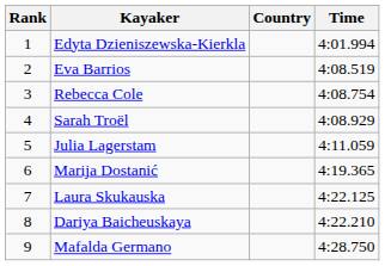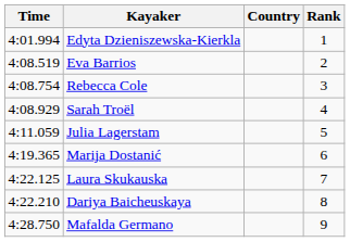 <table class="wikitable" style="text-align:center">
 <tr>
-<th>Rank</th>
+<th>Time</th>
 <th>Kayaker</th>
 <th>Country</th>
-<th>Time</th>
+<th>Rank</th>
 </tr>
 <tr>
-<td>1</td>
+<td>4:01.994</td>
 <td align="left"><a href='#'>Edyta Dzieniszewska-Kierkla</a></td>
 <td align="left"></td>
-<td>4:01.994</td>
+<td>1</td>
 </tr>
 <tr>
-<td>2</td>
+<td>4:08.519</td>
 <td align="left"><a href='#'>Eva Barrios</a></td>
 <td align="left"></td>
-<td>4:08.519</td>
+<td>2</td>
 </tr>
 <tr>
-<td>3</td>
+<td>4:08.754</td>
 <td align="left"><a href='#'>Rebecca Cole</a></td>
 <td align="left"></td>
-<td>4:08.754</td>
+<td>3</td>
 </tr>
 <tr>
-<td>4</td>
+<td>4:08.929</td>
 <td align="left"><a href='#'>Sarah Troël</a></td>
 <td align="left"></td>
-<td>4:08.929</td>
+<td>4</td>
 </tr>
 <tr>
-<td>5</td>
+<td>4:11.059</td>
 <td align="left"><a href='#'>Julia Lagerstam</a></td>
 <td align="left"></td>
-<td>4:11.059</td>
+<td>5</td>
 </tr>
 <tr>
-<td>6</td>
+<td>4:19.365</td>
 <td align="left"><a href='#'>Marija Dostanić</a></td>
 <td align="left"></td>
-<td>4:19.365</td>
+<td>6</td>
 </tr>
 <tr>
-<td>7</td>
+<td>4:22.125</td>
 <td align="left"><a href='#'>Laura Skukauska</a></td>
 <td align="left"></td>
-<td>4:22.125</td>
+<td>7</td>
 </tr>
 <tr>
-<td>8</td>
+<td>4:22.210</td>
 <td align="left"><a href='#'>Dariya Baicheuskaya</a></td>
 <td align="left"></td>
-<td>4:22.210</td>
+<td>8</td>
 </tr>
 <tr>
-<td>9</td>
+<td>4:28.750</td>
 <td align="left"><a href='#'>Mafalda Germano</a></td>
 <td align="left"></td>
-<td>4:28.750</td>
+<td>9</td>
 </tr>
 </table>
